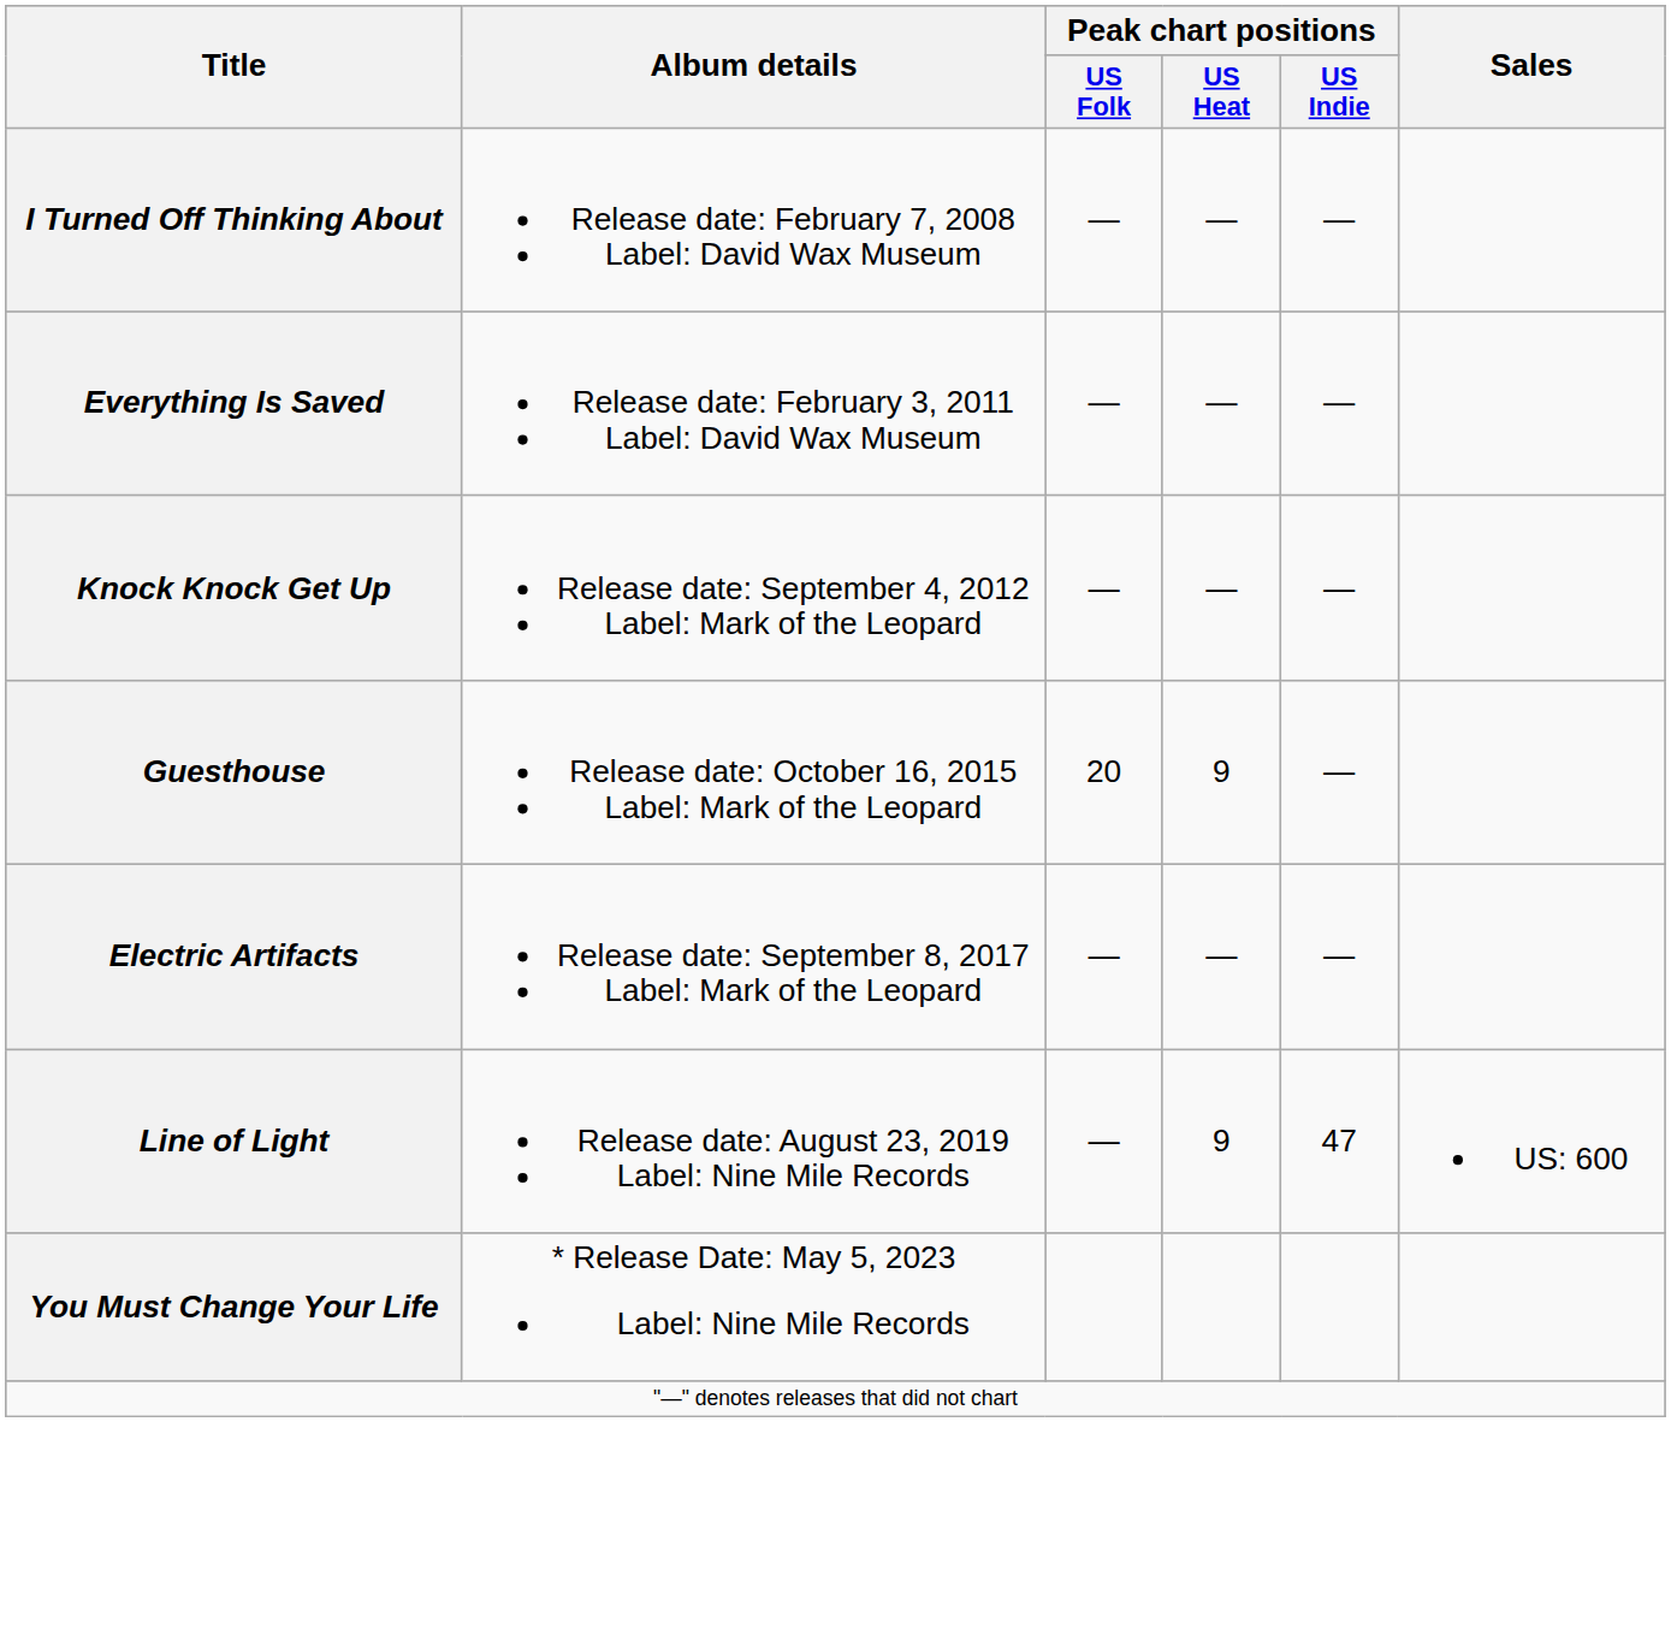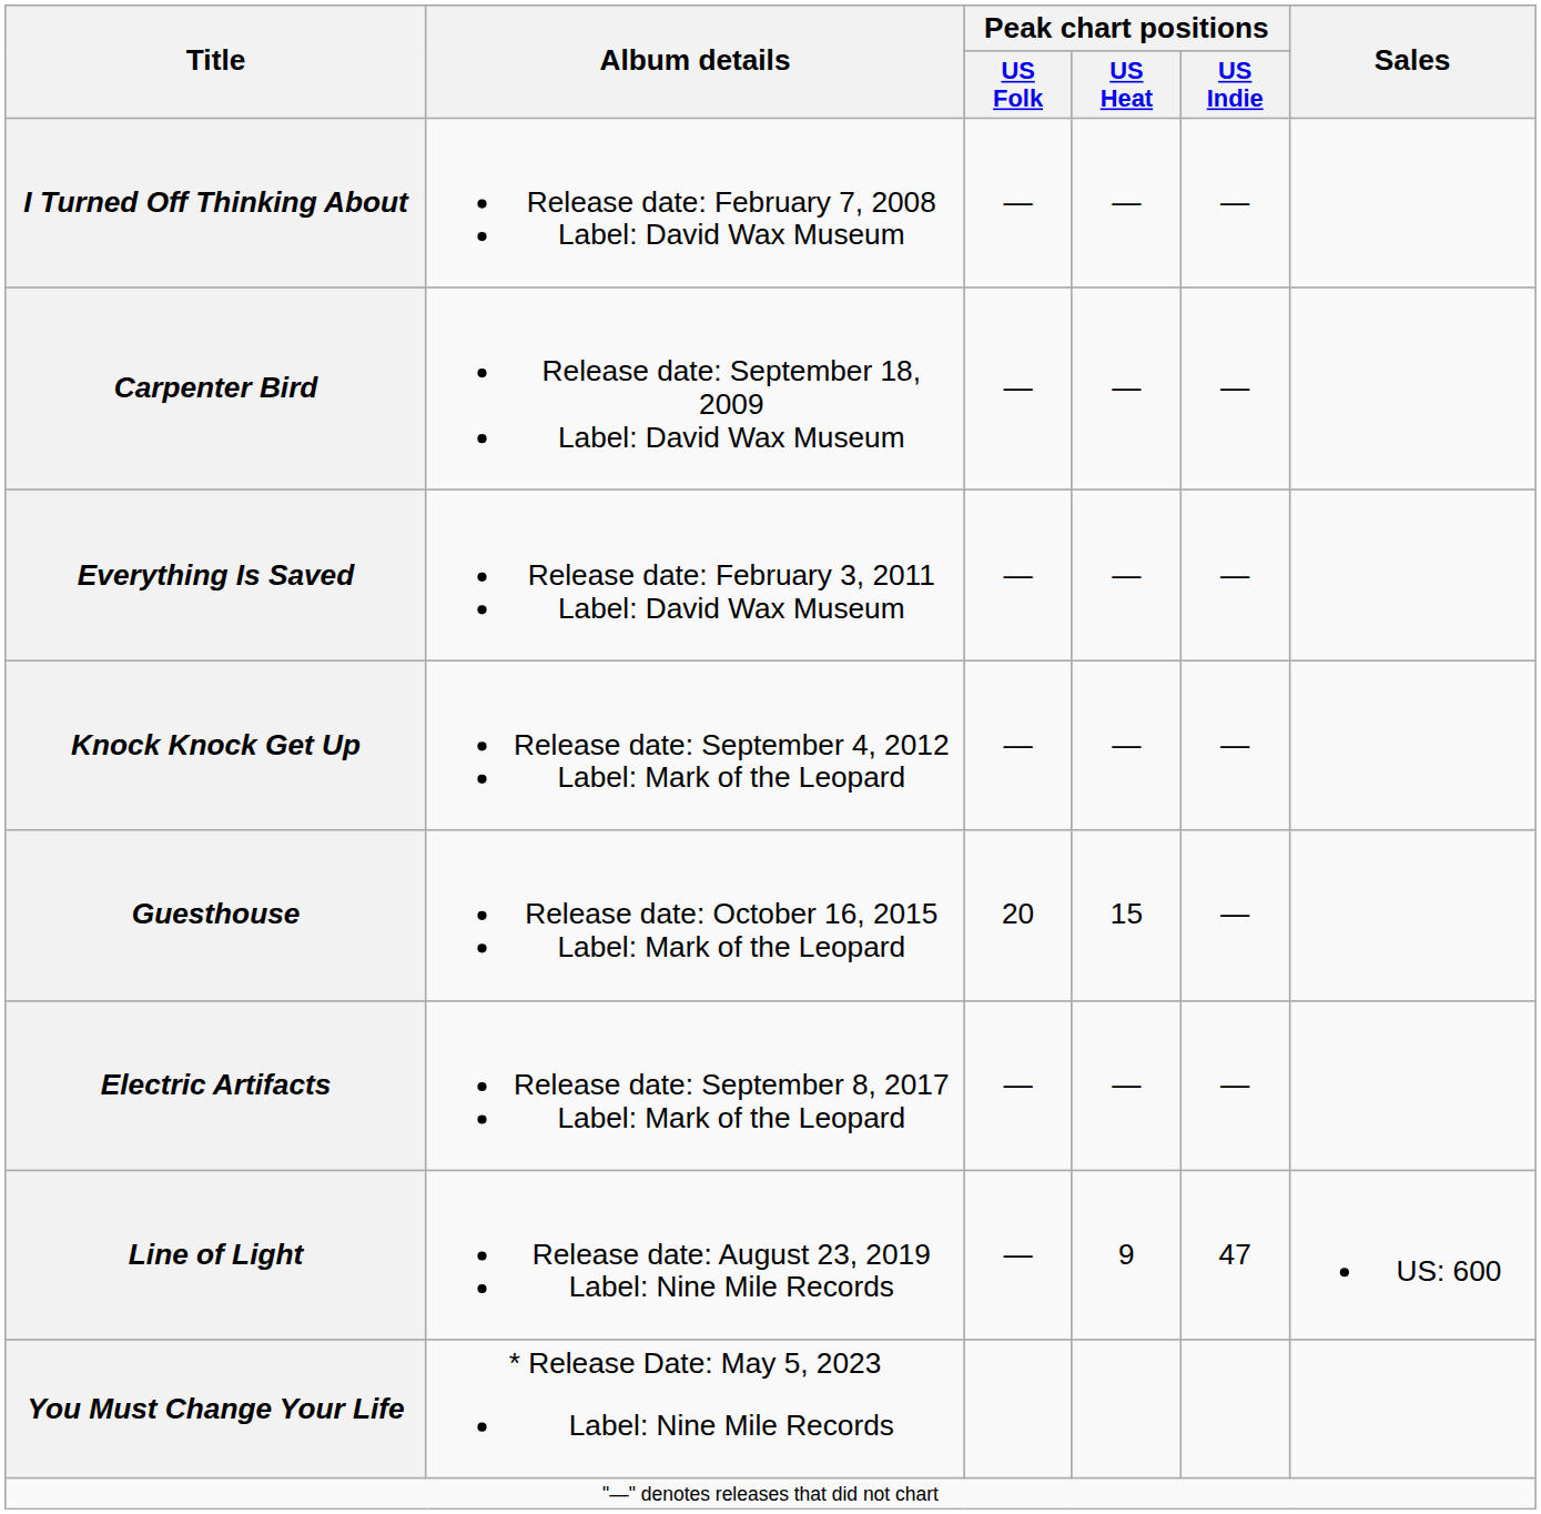 <table class="wikitable plainrowheaders" style="text-align:center;">
 <tr>
 <th rowspan="2" style="width:14em;">Title</th>
 <th rowspan="2" style="width:18em;">Album details</th>
 <th colspan="3">Peak chart positions</th>
 <th rowspan="2" style="width:8em;">Sales</th>
 </tr>
 <tr style="font-size:smaller;">
 <th style="width:4em;"><a href='#'>US <br>Folk</a><br></th>
 <th style="width:4em;"><a href='#'>US<br>Heat</a><br></th>
 <th style="width:4em;"><a href='#'>US<br>Indie</a><br></th>
 </tr>
 <tr>
 <th scope="row"><em>I Turned Off Thinking About</em></th>
 <td><br><ul><li>Release date:  February 7, 2008</li><li>Label: David Wax Museum</li></ul></td>
+<td>—</td>
+<td>—</td>
+<td>—</td>
+<td></td>
+</tr>
+<tr>
+<th scope="row"><em>Carpenter Bird</em></th>
+<td><br><ul><li>Release date: September 18, 2009</li><li>Label: David Wax Museum</li></ul></td>
 <td>—</td>
 <td>—</td>
 <td>—</td>
 <td></td>
 </tr>
 <tr>
 <th scope="row"><em>Everything Is Saved</em></th>
 <td><br><ul><li>Release date:  February 3, 2011</li><li>Label: David Wax Museum</li></ul></td>
 <td>—</td>
 <td>—</td>
 <td>—</td>
 <td></td>
 </tr>
 <tr>
 <th scope="row"><em>Knock Knock Get Up</em></th>
 <td><br><ul><li>Release date: September 4, 2012</li><li>Label:  Mark of the Leopard</li></ul></td>
 <td>—</td>
 <td>—</td>
 <td>—</td>
 <td></td>
 </tr>
 <tr>
 <th scope="row"><em>Guesthouse</em></th>
 <td><br><ul><li>Release date: October 16, 2015</li><li>Label: Mark of the Leopard</li></ul></td>
 <td>20</td>
-<td>9</td>
+<td>15</td>
 <td>—</td>
 <td></td>
 </tr>
 <tr>
 <th scope="row"><em>Electric Artifacts</em></th>
 <td><br><ul><li>Release date: September 8, 2017</li><li>Label: Mark of the Leopard</li></ul></td>
 <td>—</td>
 <td>—</td>
 <td>—</td>
 <td></td>
 </tr>
 <tr>
 <th scope="row"><em>Line of Light</em></th>
 <td><br><ul><li>Release date: August 23, 2019</li><li>Label: Nine Mile Records</li></ul></td>
 <td>—</td>
 <td>9</td>
 <td>47</td>
 <td><br><ul><li>US: 600</li></ul></td>
 </tr>
 <tr>
 <th scope="row"><em>You Must Change Your Life</em></th>
 <td>* Release Date: May 5, 2023<br><ul><li>Label: Nine Mile Records</li></ul></td>
 <td></td>
 <td></td>
 <td></td>
 <td></td>
 </tr>
 <tr>
 <td colspan="6" style="font-size:8pt">"—" denotes releases that did not chart</td>
 </tr>
 </table>
